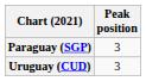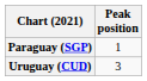 <table class="wikitable plainrowheaders" style="text-align:center">
 <tr>
 <th scope="col">Chart (2021)</th>
 <th scope="col">Peak<br>position</th>
 </tr>
 <tr>
 <th scope="row">Paraguay (<a href='#'>SGP</a>)</th>
-<td>3</td>
+<td>1</td>
 </tr>
 <tr>
 <th scope="row">Uruguay (<a href='#'>CUD</a>)</th>
 <td>3</td>
 </tr>
 </table>
